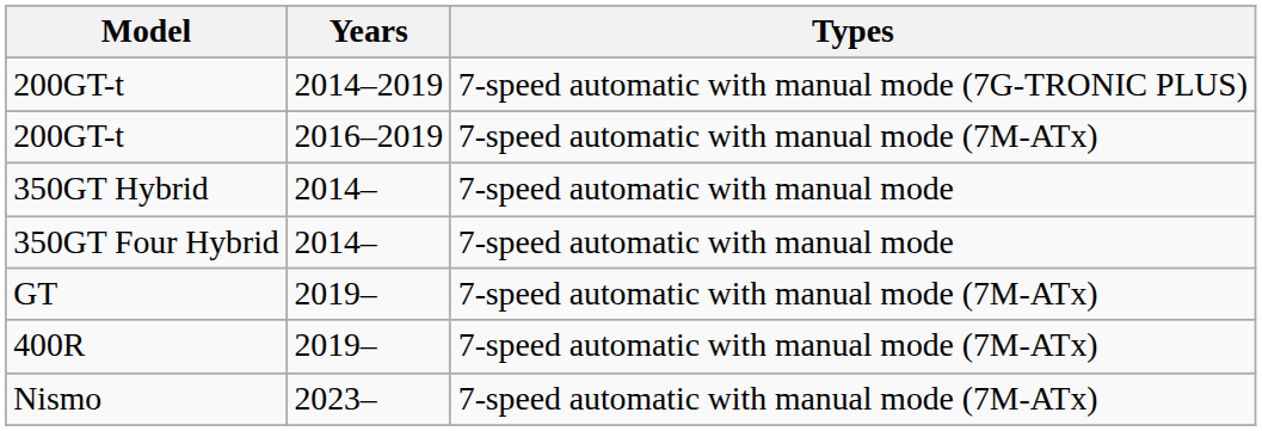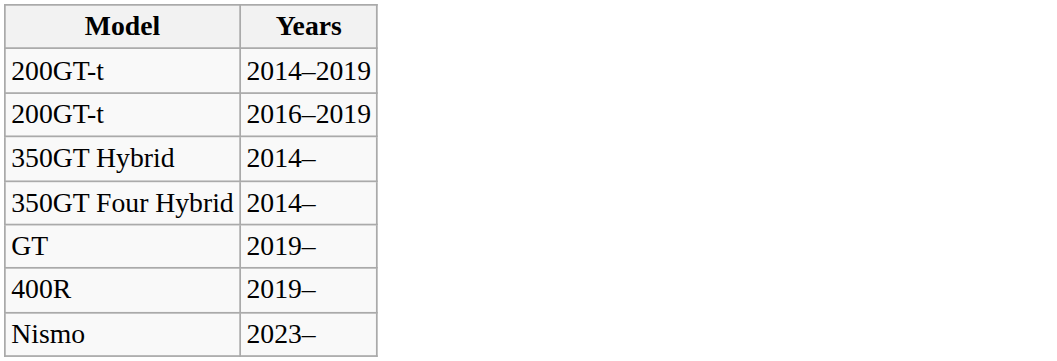 <table class="wikitable">
 <tr>
 <th>Model</th>
 <th>Years</th>
-<th>Types</th>
 </tr>
 <tr>
 <td>200GT-t</td>
 <td>2014–2019</td>
-<td>7-speed automatic with manual mode (7G-TRONIC PLUS)</td>
 </tr>
 <tr>
 <td>200GT-t</td>
 <td>2016–2019</td>
-<td>7-speed automatic with manual mode (7M-ATx)</td>
 </tr>
 <tr>
 <td>350GT Hybrid</td>
 <td>2014–</td>
-<td>7-speed automatic with manual mode</td>
 </tr>
 <tr>
 <td>350GT Four Hybrid</td>
 <td>2014–</td>
-<td>7-speed automatic with manual mode</td>
 </tr>
 <tr>
 <td>GT</td>
 <td>2019–</td>
-<td>7-speed automatic with manual mode (7M-ATx)</td>
 </tr>
 <tr>
 <td>400R</td>
 <td>2019–</td>
-<td>7-speed automatic with manual mode (7M-ATx)</td>
 </tr>
 <tr>
 <td>Nismo</td>
 <td>2023–</td>
-<td>7-speed automatic with manual mode (7M-ATx)</td>
 </tr>
 </table>
